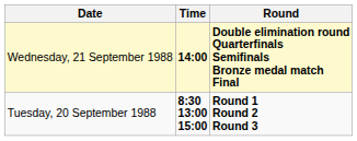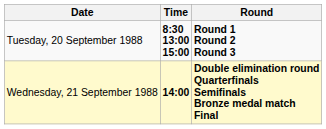 <table class="wikitable">
 <tr>
 <th>Date</th>
 <th>Time</th>
 <th>Round</th>
 </tr>
+<tr>
+<td>Tuesday, 20 September 1988</td>
+<td><strong>8:30</strong><br><strong>13:00</strong><br><strong>15:00</strong></td>
+<td><strong>Round 1</strong><br><strong>Round 2</strong><br><strong>Round 3</strong></td>
+</tr>
 <tr style=background:lemonchiffon>
 <td>Wednesday, 21 September 1988</td>
 <td><strong>14:00</strong></td>
 <td><strong>Double elimination round</strong><br><strong>Quarterfinals</strong><br><strong>Semifinals</strong><br><strong>Bronze medal match</strong><br><strong>Final</strong></td>
 </tr>
-<tr>
-<td>Tuesday, 20 September 1988</td>
-<td><strong>8:30</strong><br><strong>13:00</strong><br><strong>15:00</strong></td>
-<td><strong>Round 1</strong><br><strong>Round 2</strong><br><strong>Round 3</strong></td>
-</tr>
 </table>
